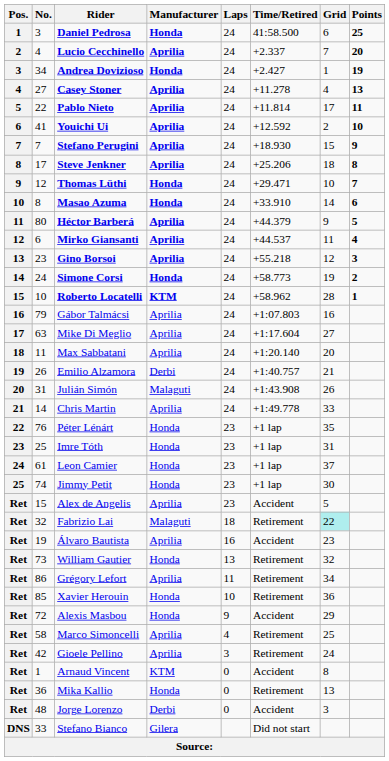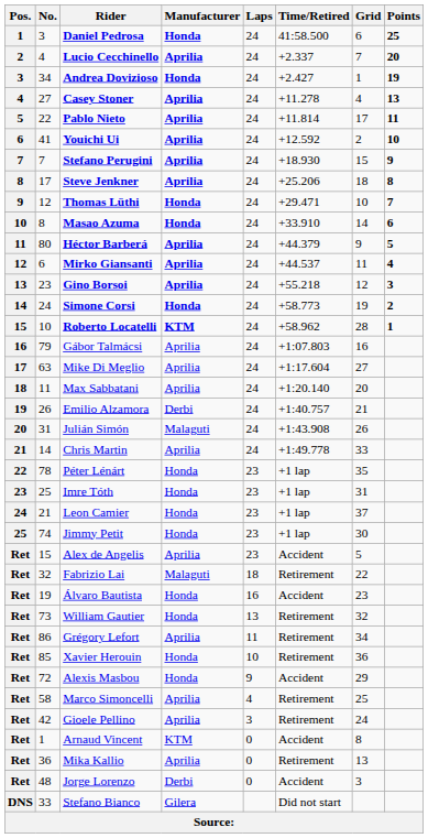 <table class="wikitable" style="font-size: 95%;">
 <tr>
 <th>Pos.</th>
 <th>No.</th>
 <th>Rider</th>
 <th>Manufacturer</th>
 <th>Laps</th>
 <th>Time/Retired</th>
 <th>Grid</th>
 <th>Points</th>
 </tr>
 <tr>
 <th>1</th>
 <td>3</td>
 <td> <strong><a href='#'>Daniel Pedrosa</a></strong></td>
 <td><strong><a href='#'>Honda</a></strong></td>
 <td>24</td>
 <td>41:58.500</td>
 <td>6</td>
 <td><strong>25</strong></td>
 </tr>
 <tr>
 <th>2</th>
 <td>4</td>
 <td> <strong><a href='#'>Lucio Cecchinello</a></strong></td>
 <td><strong><a href='#'>Aprilia</a></strong></td>
 <td>24</td>
 <td>+2.337</td>
 <td>7</td>
 <td><strong>20</strong></td>
 </tr>
 <tr>
 <th>3</th>
 <td>34</td>
 <td> <strong><a href='#'>Andrea Dovizioso</a></strong></td>
 <td><strong><a href='#'>Honda</a></strong></td>
 <td>24</td>
 <td>+2.427</td>
 <td>1</td>
 <td><strong>19</strong></td>
 </tr>
 <tr>
 <th>4</th>
 <td>27</td>
 <td> <strong><a href='#'>Casey Stoner</a></strong></td>
 <td><strong><a href='#'>Aprilia</a></strong></td>
 <td>24</td>
 <td>+11.278</td>
 <td>4</td>
 <td><strong>13</strong></td>
 </tr>
 <tr>
 <th>5</th>
 <td>22</td>
 <td> <strong><a href='#'>Pablo Nieto</a></strong></td>
 <td><strong><a href='#'>Aprilia</a></strong></td>
 <td>24</td>
 <td>+11.814</td>
 <td>17</td>
 <td><strong>11</strong></td>
 </tr>
 <tr>
 <th>6</th>
 <td>41</td>
 <td> <strong><a href='#'>Youichi Ui</a></strong></td>
 <td><strong><a href='#'>Aprilia</a></strong></td>
 <td>24</td>
 <td>+12.592</td>
 <td>2</td>
 <td><strong>10</strong></td>
 </tr>
 <tr>
 <th>7</th>
 <td>7</td>
 <td> <strong><a href='#'>Stefano Perugini</a></strong></td>
 <td><strong><a href='#'>Aprilia</a></strong></td>
 <td>24</td>
 <td>+18.930</td>
 <td>15</td>
 <td><strong>9</strong></td>
 </tr>
 <tr>
 <th>8</th>
 <td>17</td>
 <td> <strong><a href='#'>Steve Jenkner</a></strong></td>
 <td><strong><a href='#'>Aprilia</a></strong></td>
 <td>24</td>
 <td>+25.206</td>
 <td>18</td>
 <td><strong>8</strong></td>
 </tr>
 <tr>
 <th>9</th>
 <td>12</td>
 <td> <strong><a href='#'>Thomas Lüthi</a></strong></td>
 <td><strong><a href='#'>Honda</a></strong></td>
 <td>24</td>
 <td>+29.471</td>
 <td>10</td>
 <td><strong>7</strong></td>
 </tr>
 <tr>
 <th>10</th>
 <td>8</td>
 <td> <strong><a href='#'>Masao Azuma</a></strong></td>
 <td><strong><a href='#'>Honda</a></strong></td>
 <td>24</td>
 <td>+33.910</td>
 <td>14</td>
 <td><strong>6</strong></td>
 </tr>
 <tr>
 <th>11</th>
 <td>80</td>
 <td> <strong><a href='#'>Héctor Barberá</a></strong></td>
 <td><strong><a href='#'>Aprilia</a></strong></td>
 <td>24</td>
 <td>+44.379</td>
 <td>9</td>
 <td><strong>5</strong></td>
 </tr>
 <tr>
 <th>12</th>
 <td>6</td>
 <td> <strong><a href='#'>Mirko Giansanti</a></strong></td>
 <td><strong><a href='#'>Aprilia</a></strong></td>
 <td>24</td>
 <td>+44.537</td>
 <td>11</td>
 <td><strong>4</strong></td>
 </tr>
 <tr>
 <th>13</th>
 <td>23</td>
 <td> <strong><a href='#'>Gino Borsoi</a></strong></td>
 <td><strong><a href='#'>Aprilia</a></strong></td>
 <td>24</td>
 <td>+55.218</td>
 <td>12</td>
 <td><strong>3</strong></td>
 </tr>
 <tr>
 <th>14</th>
 <td>24</td>
 <td> <strong><a href='#'>Simone Corsi</a></strong></td>
 <td><strong><a href='#'>Honda</a></strong></td>
 <td>24</td>
 <td>+58.773</td>
 <td>19</td>
 <td><strong>2</strong></td>
 </tr>
 <tr>
 <th>15</th>
 <td>10</td>
 <td> <strong><a href='#'>Roberto Locatelli</a></strong></td>
 <td><strong><a href='#'>KTM</a></strong></td>
 <td>24</td>
 <td>+58.962</td>
 <td>28</td>
 <td><strong>1</strong></td>
 </tr>
 <tr>
 <th>16</th>
 <td>79</td>
 <td> <a href='#'>Gábor Talmácsi</a></td>
 <td><a href='#'>Aprilia</a></td>
 <td>24</td>
 <td>+1:07.803</td>
 <td>16</td>
 <td></td>
 </tr>
 <tr>
 <th>17</th>
 <td>63</td>
 <td> <a href='#'>Mike Di Meglio</a></td>
 <td><a href='#'>Aprilia</a></td>
 <td>24</td>
 <td>+1:17.604</td>
 <td>27</td>
 <td></td>
 </tr>
 <tr>
 <th>18</th>
 <td>11</td>
 <td> <a href='#'>Max Sabbatani</a></td>
 <td><a href='#'>Aprilia</a></td>
 <td>24</td>
 <td>+1:20.140</td>
 <td>20</td>
 <td></td>
 </tr>
 <tr>
 <th>19</th>
 <td>26</td>
 <td> <a href='#'>Emilio Alzamora</a></td>
 <td><a href='#'>Derbi</a></td>
 <td>24</td>
 <td>+1:40.757</td>
 <td>21</td>
 <td></td>
 </tr>
 <tr>
 <th>20</th>
 <td>31</td>
 <td> <a href='#'>Julián Simón</a></td>
 <td><a href='#'>Malaguti</a></td>
 <td>24</td>
 <td>+1:43.908</td>
 <td>26</td>
 <td></td>
 </tr>
 <tr>
 <th>21</th>
 <td>14</td>
 <td> <a href='#'>Chris Martin</a></td>
 <td><a href='#'>Aprilia</a></td>
 <td>24</td>
 <td>+1:49.778</td>
 <td>33</td>
 <td></td>
 </tr>
 <tr>
 <th>22</th>
-<td>76</td>
+<td>78</td>
 <td> <a href='#'>Péter Lénárt</a></td>
 <td><a href='#'>Honda</a></td>
 <td>23</td>
 <td>+1 lap</td>
 <td>35</td>
 <td></td>
 </tr>
 <tr>
 <th>23</th>
 <td>25</td>
 <td> <a href='#'>Imre Tóth</a></td>
 <td><a href='#'>Honda</a></td>
 <td>23</td>
 <td>+1 lap</td>
 <td>31</td>
 <td></td>
 </tr>
 <tr>
 <th>24</th>
-<td>61</td>
+<td>21</td>
 <td> <a href='#'>Leon Camier</a></td>
 <td><a href='#'>Honda</a></td>
 <td>23</td>
 <td>+1 lap</td>
 <td>37</td>
 <td></td>
 </tr>
 <tr>
 <th>25</th>
 <td>74</td>
 <td> <a href='#'>Jimmy Petit</a></td>
 <td><a href='#'>Honda</a></td>
 <td>23</td>
 <td>+1 lap</td>
 <td>30</td>
 <td></td>
 </tr>
 <tr>
 <th>Ret</th>
 <td>15</td>
 <td> <a href='#'>Alex de Angelis</a></td>
 <td><a href='#'>Aprilia</a></td>
 <td>23</td>
 <td>Accident</td>
 <td>5</td>
 <td></td>
 </tr>
 <tr>
 <th>Ret</th>
 <td>32</td>
 <td> <a href='#'>Fabrizio Lai</a></td>
 <td><a href='#'>Malaguti</a></td>
 <td>18</td>
 <td>Retirement</td>
-<td style="background: paleturquoise;">22</td>
+<td>22</td>
 <td></td>
 </tr>
 <tr>
 <th>Ret</th>
 <td>19</td>
 <td> <a href='#'>Álvaro Bautista</a></td>
-<td><a href='#'>Aprilia</a></td>
+<td><a href='#'>Honda</a></td>
 <td>16</td>
 <td>Accident</td>
 <td>23</td>
 <td></td>
 </tr>
 <tr>
 <th>Ret</th>
 <td>73</td>
 <td> <a href='#'>William Gautier</a></td>
 <td><a href='#'>Honda</a></td>
 <td>13</td>
 <td>Retirement</td>
 <td>32</td>
 <td></td>
 </tr>
 <tr>
 <th>Ret</th>
 <td>86</td>
 <td> <a href='#'>Grégory Lefort</a></td>
 <td><a href='#'>Aprilia</a></td>
 <td>11</td>
 <td>Retirement</td>
 <td>34</td>
 <td></td>
 </tr>
 <tr>
 <th>Ret</th>
 <td>85</td>
 <td> <a href='#'>Xavier Herouin</a></td>
 <td><a href='#'>Honda</a></td>
 <td>10</td>
 <td>Retirement</td>
 <td>36</td>
 <td></td>
 </tr>
 <tr>
 <th>Ret</th>
 <td>72</td>
 <td> <a href='#'>Alexis Masbou</a></td>
 <td><a href='#'>Honda</a></td>
 <td>9</td>
 <td>Accident</td>
 <td>29</td>
 <td></td>
 </tr>
 <tr>
 <th>Ret</th>
 <td>58</td>
 <td> <a href='#'>Marco Simoncelli</a></td>
 <td><a href='#'>Aprilia</a></td>
 <td>4</td>
 <td>Retirement</td>
 <td>25</td>
 <td></td>
 </tr>
 <tr>
 <th>Ret</th>
 <td>42</td>
 <td> <a href='#'>Gioele Pellino</a></td>
 <td><a href='#'>Aprilia</a></td>
 <td>3</td>
 <td>Retirement</td>
 <td>24</td>
 <td></td>
 </tr>
 <tr>
 <th>Ret</th>
 <td>1</td>
 <td> <a href='#'>Arnaud Vincent</a></td>
 <td><a href='#'>KTM</a></td>
 <td>0</td>
 <td>Accident</td>
 <td>8</td>
 <td></td>
 </tr>
 <tr>
 <th>Ret</th>
 <td>36</td>
 <td> <a href='#'>Mika Kallio</a></td>
-<td><a href='#'>Honda</a></td>
+<td><a href='#'>Aprilia</a></td>
 <td>0</td>
 <td>Retirement</td>
 <td>13</td>
 <td></td>
 </tr>
 <tr>
 <th>Ret</th>
 <td>48</td>
 <td> <a href='#'>Jorge Lorenzo</a></td>
 <td><a href='#'>Derbi</a></td>
 <td>0</td>
 <td>Accident</td>
 <td>3</td>
 <td></td>
 </tr>
 <tr>
 <th>DNS</th>
 <td>33</td>
 <td> <a href='#'>Stefano Bianco</a></td>
 <td><a href='#'>Gilera</a></td>
 <td></td>
 <td>Did not start</td>
 <td></td>
 <td></td>
 </tr>
 <tr>
 <th colspan=8>Source: </th>
 </tr>
 </table>
